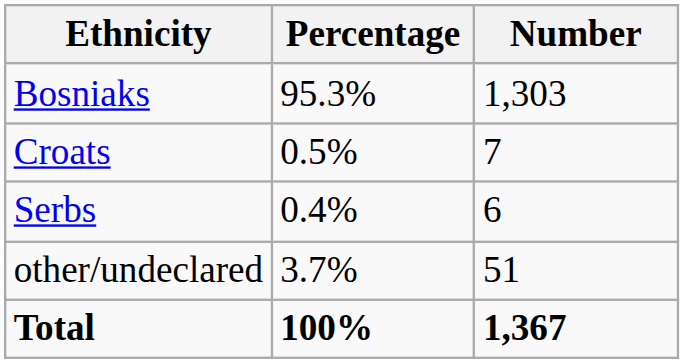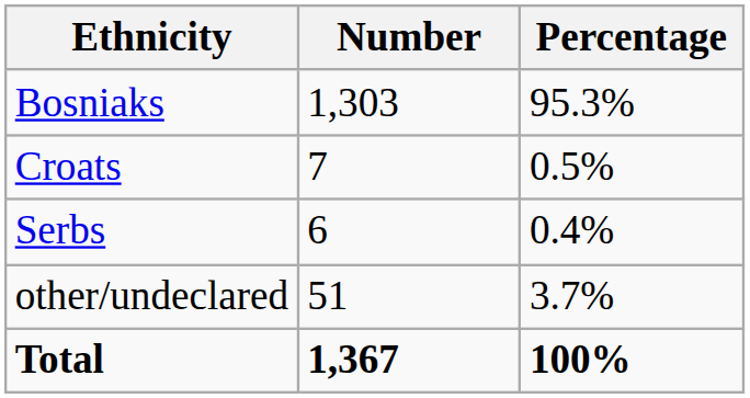 <table class="wikitable">
 <tr>
 <th width="100px">Ethnicity</th>
+<th width="80px">Number</th>
 <th width="80px">Percentage</th>
-<th width="80px">Number</th>
 </tr>
 <tr>
 <td><a href='#'>Bosniaks</a></td>
+<td>1,303</td>
 <td>95.3%</td>
-<td>1,303</td>
 </tr>
 <tr>
 <td><a href='#'>Croats</a></td>
+<td>7</td>
 <td>0.5%</td>
-<td>7</td>
 </tr>
 <tr>
 <td><a href='#'>Serbs</a></td>
+<td>6</td>
 <td>0.4%</td>
-<td>6</td>
 </tr>
 <tr>
 <td>other/undeclared</td>
+<td>51</td>
 <td>3.7%</td>
-<td>51</td>
 </tr>
 <tr>
 <td><strong>Total</strong></td>
+<td><strong>1,367</strong></td>
 <td><strong>100%</strong></td>
-<td><strong>1,367</strong></td>
 </tr>
 </table>
